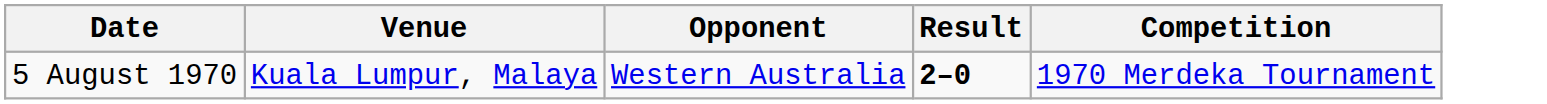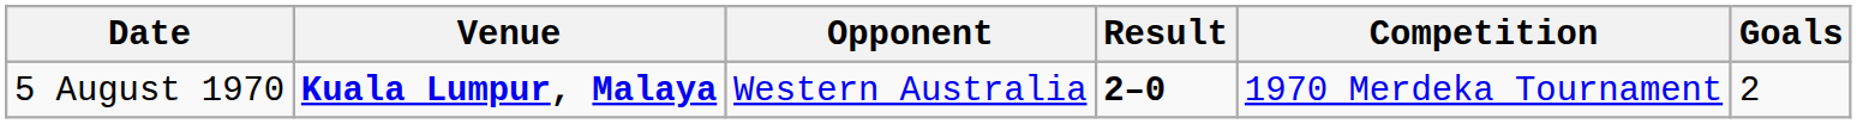 <table class="wikitable collapsible">
 <tr>
 <th>Date</th>
 <th>Venue</th>
 <th>Opponent</th>
 <th>Result</th>
 <th>Competition</th>
+<th>Goals</th>
 </tr>
 <tr>
 <td>5 August 1970</td>
-<td><a href='#'>Kuala Lumpur</a>, <a href='#'>Malaya</a></td>
+<td><strong><a href='#'>Kuala Lumpur</a>, <a href='#'>Malaya</a></strong></td>
 <td> <a href='#'>Western Australia</a></td>
 <td><strong>2–0</strong></td>
 <td><a href='#'>1970 Merdeka Tournament</a></td>
+<td>2 </td>
 </tr>
 </table>
